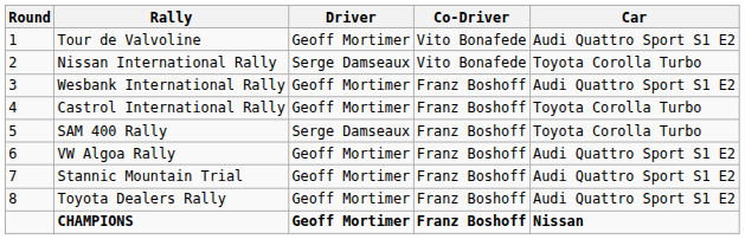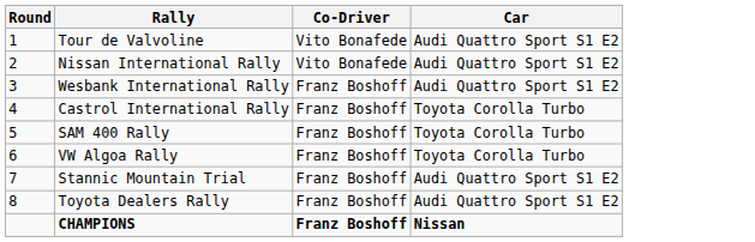 <table class="wikitable">
 <tr>
 <th>Round</th>
 <th>Rally</th>
-<th>Driver</th>
 <th>Co-Driver</th>
 <th>Car</th>
 </tr>
 <tr>
 <td>1</td>
 <td>Tour de Valvoline</td>
-<td>Geoff Mortimer</td>
 <td>Vito Bonafede</td>
 <td>Audi Quattro Sport S1 E2</td>
 </tr>
 <tr>
 <td>2</td>
 <td>Nissan International Rally</td>
-<td>Serge Damseaux</td>
 <td>Vito Bonafede</td>
-<td>Toyota Corolla Turbo</td>
+<td>Audi Quattro Sport S1 E2</td>
 </tr>
 <tr>
 <td>3</td>
 <td>Wesbank International Rally</td>
-<td>Geoff Mortimer</td>
 <td>Franz Boshoff</td>
 <td>Audi Quattro Sport S1 E2</td>
 </tr>
 <tr>
 <td>4</td>
 <td>Castrol International Rally</td>
-<td>Geoff Mortimer</td>
 <td>Franz Boshoff</td>
 <td>Toyota Corolla Turbo</td>
 </tr>
 <tr>
 <td>5</td>
 <td>SAM 400 Rally</td>
-<td>Serge Damseaux</td>
 <td>Franz Boshoff</td>
 <td>Toyota Corolla Turbo</td>
 </tr>
 <tr>
 <td>6</td>
 <td>VW Algoa Rally</td>
-<td>Geoff Mortimer</td>
 <td>Franz Boshoff</td>
-<td>Audi Quattro Sport S1 E2</td>
+<td>Toyota Corolla Turbo</td>
 </tr>
 <tr>
 <td>7</td>
 <td>Stannic Mountain Trial</td>
-<td>Geoff Mortimer</td>
 <td>Franz Boshoff</td>
 <td>Audi Quattro Sport S1 E2</td>
 </tr>
 <tr>
 <td>8</td>
 <td>Toyota Dealers Rally</td>
-<td>Geoff Mortimer</td>
 <td>Franz Boshoff</td>
 <td>Audi Quattro Sport S1 E2</td>
 </tr>
 <tr>
 <td></td>
 <td><strong>CHAMPIONS</strong></td>
-<td><strong>Geoff Mortimer</strong></td>
 <td><strong>Franz Boshoff</strong></td>
 <td><strong>Nissan</strong></td>
 </tr>
 </table>
